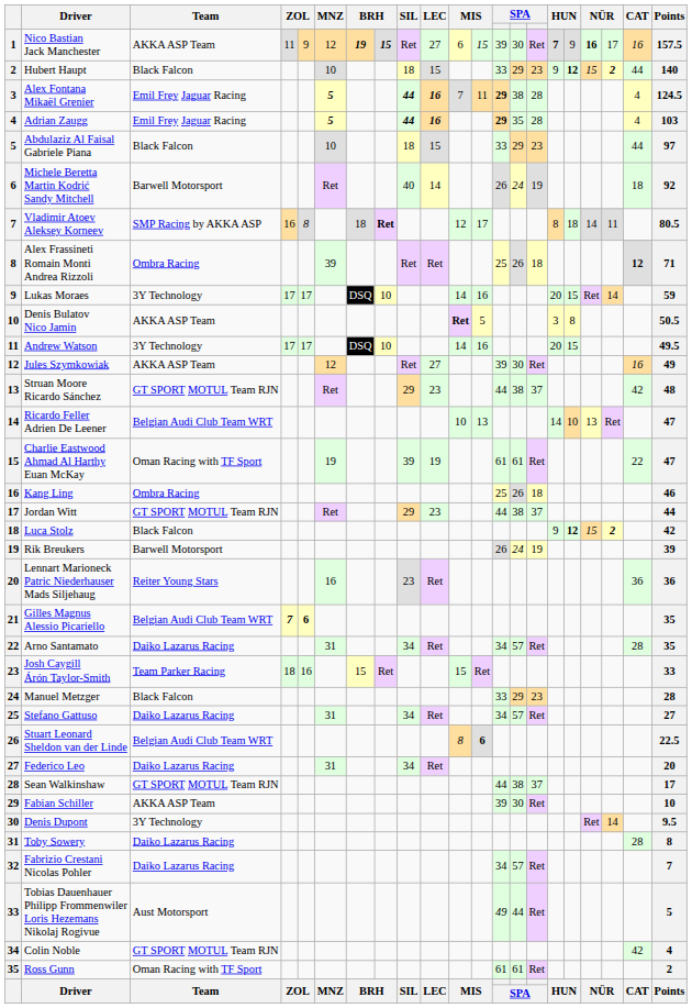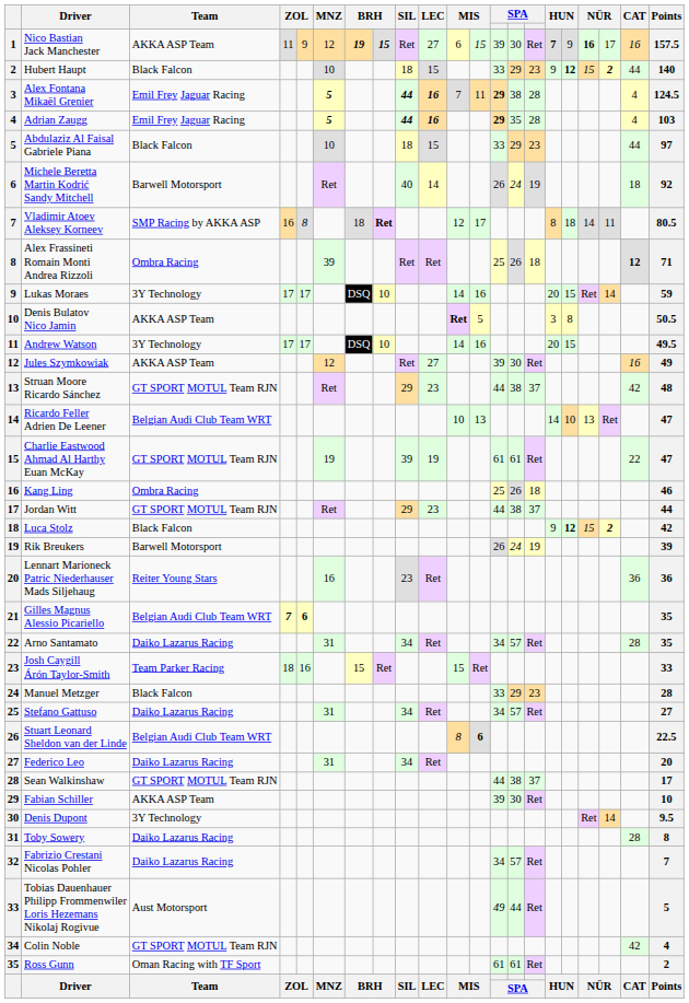 <table class="wikitable" style="font-size: 85%; text-align:center;">
 <tr>
 <th rowspan=2></th>
 <th rowspan=2>Driver</th>
 <th rowspan=2>Team</th>
 <th rowspan=2 colspan=2>ZOL<br></th>
 <th rowspan=2>MNZ<br></th>
 <th rowspan=2 colspan=2>BRH<br></th>
 <th rowspan=2>SIL<br></th>
 <th rowspan=2>LEC<br></th>
 <th rowspan=2 colspan=2>MIS<br></th>
 <th colspan=3><a href='#'>SPA</a><br></th>
 <th rowspan=2 colspan=2>HUN<br></th>
 <th rowspan=2 colspan=2>NÜR<br></th>
 <th rowspan=2>CAT<br></th>
 <th rowspan=2>Points</th>
 </tr>
 <tr>
 <th></th>
 <th></th>
 <th></th>
 </tr>
 <tr>
 <th>1</th>
 <td align=left> <a href='#'>Nico Bastian</a><br> Jack Manchester</td>
 <td align=left> AKKA ASP Team</td>
 <td style="background:#DFDFDF;">11</td>
 <td style="background:#FFDF9F;">9</td>
 <td style="background:#FFDF9F;">12</td>
 <td style="background:#FFDF9F;"><strong><em>19</em></strong></td>
 <td style="background:#DFDFDF;"><strong><em>15</em></strong></td>
 <td style="background:#EFCFFF;">Ret</td>
 <td style="background:#DFFFDF;">27</td>
 <td style="background:#FFFFBF;">6</td>
 <td style="background:#DFFFDF;"><em>15</em></td>
 <td style="background:#DFFFDF;">39</td>
 <td style="background:#DFFFDF;">30</td>
 <td style="background:#EFCFFF;">Ret</td>
 <td style="background:#DFDFDF;"><strong>7</strong></td>
 <td style="background:#DFDFDF;">9</td>
 <td style="background:#DFFFDF;"><strong>16</strong></td>
 <td style="background:#DFFFDF;">17</td>
 <td style="background:#FFDF9F;"><em>16</em></td>
 <th>157.5</th>
 </tr>
 <tr>
 <th>2</th>
 <td align=left> Hubert Haupt</td>
 <td align=left> Black Falcon</td>
 <td></td>
 <td></td>
 <td style="background:#DFDFDF;">10</td>
 <td></td>
 <td></td>
 <td style="background:#FFFFBF;">18</td>
 <td style="background:#DFDFDF;">15</td>
 <td></td>
 <td></td>
 <td style="background:#DFFFDF;">33</td>
 <td style="background:#FFDF9F;">29</td>
 <td style="background:#FFDF9F;">23</td>
 <td style="background:#DFFFDF;">9</td>
 <td style="background:#DFFFDF;"><strong>12</strong></td>
 <td style="background:#FFDF9F;"><em>15</em></td>
 <td style="background:#FFFFBF;"><strong><em>2</em></strong></td>
 <td style="background:#DFFFDF;">44</td>
 <th>140</th>
 </tr>
 <tr>
 <th>3</th>
 <td align=left> <a href='#'>Alex Fontana</a><br> <a href='#'>Mikaël Grenier</a></td>
 <td align=left> <a href='#'>Emil Frey</a> <a href='#'>Jaguar</a> Racing</td>
 <td></td>
 <td></td>
 <td style="background:#FFFFBF;"><strong><em>5</em></strong></td>
 <td></td>
 <td></td>
 <td style="background:#DFFFDF;"><strong><em>44</em></strong></td>
 <td style="background:#FFDF9F;"><strong><em>16</em></strong></td>
 <td style="background:#DFDFDF;">7</td>
 <td style="background:#FFDF9F;">11</td>
 <td style="background:#FFDF9F;"><strong>29</strong></td>
 <td style="background:#DFFFDF;">38</td>
 <td style="background:#DFFFDF;">28</td>
 <td></td>
 <td></td>
 <td></td>
 <td></td>
 <td style="background:#FFFFBF;">4</td>
 <th>124.5</th>
 </tr>
 <tr>
 <th>4</th>
 <td align=left> <a href='#'>Adrian Zaugg</a></td>
 <td align=left> <a href='#'>Emil Frey</a> <a href='#'>Jaguar</a> Racing</td>
 <td></td>
 <td></td>
 <td style="background:#FFFFBF;"><strong><em>5</em></strong></td>
 <td></td>
 <td></td>
 <td style="background:#DFFFDF;"><strong><em>44</em></strong></td>
 <td style="background:#FFDF9F;"><strong><em>16</em></strong></td>
 <td></td>
 <td></td>
 <td style="background:#FFDF9F;"><strong>29</strong></td>
 <td style="background:#DFFFDF;">35</td>
 <td style="background:#DFFFDF;">28</td>
 <td></td>
 <td></td>
 <td></td>
 <td></td>
 <td style="background:#FFFFBF;">4</td>
 <th>103</th>
 </tr>
 <tr>
 <th>5</th>
 <td align=left> <a href='#'>Abdulaziz Al Faisal</a><br> Gabriele Piana</td>
 <td align=left> Black Falcon</td>
 <td></td>
 <td></td>
 <td style="background:#DFDFDF;">10</td>
 <td></td>
 <td></td>
 <td style="background:#FFFFBF;">18</td>
 <td style="background:#DFDFDF;">15</td>
 <td></td>
 <td></td>
 <td style="background:#DFFFDF;">33</td>
 <td style="background:#FFDF9F;">29</td>
 <td style="background:#FFDF9F;">23</td>
 <td></td>
 <td></td>
 <td></td>
 <td></td>
 <td style="background:#DFFFDF;">44</td>
 <th>97</th>
 </tr>
 <tr>
 <th>6</th>
 <td align=left> <a href='#'>Michele Beretta</a><br> <a href='#'>Martin Kodrić</a><br> <a href='#'>Sandy Mitchell</a></td>
 <td align=left> Barwell Motorsport</td>
 <td></td>
 <td></td>
 <td style="background:#EFCFFF;">Ret</td>
 <td></td>
 <td></td>
 <td style="background:#DFFFDF;">40</td>
 <td style="background:#FFFFBF;">14</td>
 <td></td>
 <td></td>
 <td style="background:#DFDFDF;">26</td>
 <td style="background:#FFFFBF;"><em>24</em></td>
 <td style="background:#DFDFDF;">19</td>
 <td></td>
 <td></td>
 <td></td>
 <td></td>
 <td style="background:#DFFFDF;">18</td>
 <th>92</th>
 </tr>
 <tr>
 <th>7</th>
 <td align=left> <a href='#'>Vladimir Atoev</a><br> <a href='#'>Aleksey Korneev</a></td>
 <td align=left> <a href='#'>SMP Racing</a> by AKKA ASP</td>
 <td style="background:#FFDF9F;">16</td>
 <td style="background:#DFDFDF;"><em>8</em></td>
 <td></td>
 <td style="background:#DFDFDF;">18</td>
 <td style="background:#EFCFFF;"><strong>Ret</strong></td>
 <td></td>
 <td></td>
 <td style="background:#DFFFDF;">12</td>
 <td style="background:#DFFFDF;">17</td>
 <td></td>
 <td></td>
 <td></td>
 <td style="background:#FFDF9F;">8</td>
 <td style="background:#DFFFDF;">18</td>
 <td style="background:#DFDFDF;">14</td>
 <td style="background:#DFDFDF;">11</td>
 <td></td>
 <th>80.5</th>
 </tr>
 <tr>
 <th>8</th>
 <td align=left> Alex Frassineti<br> Romain Monti<br> Andrea Rizzoli</td>
 <td align=left> <a href='#'>Ombra Racing</a></td>
 <td></td>
 <td></td>
 <td style="background:#DFFFDF;">39</td>
 <td></td>
 <td></td>
 <td style="background:#EFCFFF;">Ret</td>
 <td style="background:#EFCFFF;">Ret</td>
 <td></td>
 <td></td>
 <td style="background:#FFFFBF;">25</td>
 <td style="background:#DFDFDF;">26</td>
 <td style="background:#FFFFBF;">18</td>
 <td></td>
 <td></td>
 <td></td>
 <td></td>
 <td style="background:#DFDFDF;"><strong>12</strong></td>
 <th>71</th>
 </tr>
 <tr>
 <th>9</th>
 <td align=left> Lukas Moraes</td>
 <td align=left> 3Y Technology</td>
 <td style="background:#DFFFDF;">17</td>
 <td style="background:#DFFFDF;">17</td>
 <td></td>
 <td style="background:#000000; color:white;">DSQ</td>
 <td style="background:#FFFFBF;">10</td>
 <td></td>
 <td></td>
 <td style="background:#DFFFDF;">14</td>
 <td style="background:#DFFFDF;">16</td>
 <td></td>
 <td></td>
 <td></td>
 <td style="background:#DFFFDF;">20</td>
 <td style="background:#DFFFDF;">15</td>
 <td style="background:#EFCFFF;">Ret</td>
 <td style="background:#FFDF9F;">14</td>
 <td></td>
 <th>59</th>
 </tr>
 <tr>
 <th>10</th>
 <td align=left> Denis Bulatov<br> <a href='#'>Nico Jamin</a></td>
 <td align=left> AKKA ASP Team</td>
 <td></td>
 <td></td>
 <td></td>
 <td></td>
 <td></td>
 <td></td>
 <td></td>
 <td style="background:#EFCFFF;"><strong>Ret</strong></td>
 <td style="background:#FFFFBF;">5</td>
 <td></td>
 <td></td>
 <td></td>
 <td style="background:#FFFFBF;">3</td>
 <td style="background:#FFFFBF;">8</td>
 <td></td>
 <td></td>
 <td></td>
 <th>50.5</th>
 </tr>
 <tr>
 <th>11</th>
 <td align=left> <a href='#'>Andrew Watson</a></td>
 <td align=left> 3Y Technology</td>
 <td style="background:#DFFFDF;">17</td>
 <td style="background:#DFFFDF;">17</td>
 <td></td>
 <td style="background:#000000; color:white;">DSQ</td>
 <td style="background:#FFFFBF;">10</td>
 <td></td>
 <td></td>
 <td style="background:#DFFFDF;">14</td>
 <td style="background:#DFFFDF;">16</td>
 <td></td>
 <td></td>
 <td></td>
 <td style="background:#DFFFDF;">20</td>
 <td style="background:#DFFFDF;">15</td>
 <td></td>
 <td></td>
 <td></td>
 <th>49.5</th>
 </tr>
 <tr>
 <th>12</th>
 <td align=left> <a href='#'>Jules Szymkowiak</a></td>
 <td align=left> AKKA ASP Team</td>
 <td></td>
 <td></td>
 <td style="background:#FFDF9F;">12</td>
 <td></td>
 <td></td>
 <td style="background:#EFCFFF;">Ret</td>
 <td style="background:#DFFFDF;">27</td>
 <td></td>
 <td></td>
 <td style="background:#DFFFDF;">39</td>
 <td style="background:#DFFFDF;">30</td>
 <td style="background:#EFCFFF;">Ret</td>
 <td></td>
 <td></td>
 <td></td>
 <td></td>
 <td style="background:#FFDF9F;"><em>16</em></td>
 <th>49</th>
 </tr>
 <tr>
 <th>13</th>
 <td align=left> Struan Moore<br> Ricardo Sánchez</td>
 <td align=left> <a href='#'>GT SPORT</a> <a href='#'>MOTUL</a> Team RJN</td>
 <td></td>
 <td></td>
 <td style="background:#EFCFFF;">Ret</td>
 <td></td>
 <td></td>
 <td style="background:#FFDF9F;">29</td>
 <td style="background:#DFFFDF;">23</td>
 <td></td>
 <td></td>
 <td style="background:#DFFFDF;">44</td>
 <td style="background:#DFFFDF;">38</td>
 <td style="background:#DFFFDF;">37</td>
 <td></td>
 <td></td>
 <td></td>
 <td></td>
 <td style="background:#DFFFDF;">42</td>
 <th>48</th>
 </tr>
 <tr>
 <th>14</th>
 <td align=left> <a href='#'>Ricardo Feller</a><br> Adrien De Leener</td>
 <td align=left> <a href='#'>Belgian Audi Club Team WRT</a></td>
 <td></td>
 <td></td>
 <td></td>
 <td></td>
 <td></td>
 <td></td>
 <td></td>
 <td style="background:#DFFFDF;">10</td>
 <td style="background:#DFFFDF;">13</td>
 <td></td>
 <td></td>
 <td></td>
 <td style="background:#DFFFDF;">14</td>
 <td style="background:#FFDF9F;">10</td>
 <td style="background:#FFFFBF;">13</td>
 <td style="background:#EFCFFF;">Ret</td>
 <td></td>
 <th>47</th>
 </tr>
 <tr>
 <th>15</th>
 <td align=left> <a href='#'>Charlie Eastwood</a><br> <a href='#'>Ahmad Al Harthy</a><br> Euan McKay</td>
-<td align=left> Oman Racing with <a href='#'>TF Sport</a></td>
+<td align=left> <a href='#'>GT SPORT</a> <a href='#'>MOTUL</a> Team RJN</td>
 <td></td>
 <td></td>
 <td style="background:#DFFFDF;">19</td>
 <td></td>
 <td></td>
 <td style="background:#DFFFDF;">39</td>
 <td style="background:#DFFFDF;">19</td>
 <td></td>
 <td></td>
 <td style="background:#DFFFDF;">61</td>
 <td style="background:#DFFFDF;">61</td>
 <td style="background:#EFCFFF;">Ret</td>
 <td></td>
 <td></td>
 <td></td>
 <td></td>
 <td style="background:#DFFFDF;">22</td>
 <th>47</th>
 </tr>
 <tr>
 <th>16</th>
 <td align=left> <a href='#'>Kang Ling</a></td>
 <td align=left> <a href='#'>Ombra Racing</a></td>
 <td></td>
 <td></td>
 <td></td>
 <td></td>
 <td></td>
 <td></td>
 <td></td>
 <td></td>
 <td></td>
 <td style="background:#FFFFBF;">25</td>
 <td style="background:#DFDFDF;">26</td>
 <td style="background:#FFFFBF;">18</td>
 <td></td>
 <td></td>
 <td></td>
 <td></td>
 <td></td>
 <th>46</th>
 </tr>
 <tr>
 <th>17</th>
 <td align=left> Jordan Witt</td>
 <td align=left> <a href='#'>GT SPORT</a> <a href='#'>MOTUL</a> Team RJN</td>
 <td></td>
 <td></td>
 <td style="background:#EFCFFF;">Ret</td>
 <td></td>
 <td></td>
 <td style="background:#FFDF9F;">29</td>
 <td style="background:#DFFFDF;">23</td>
 <td></td>
 <td></td>
 <td style="background:#DFFFDF;">44</td>
 <td style="background:#DFFFDF;">38</td>
 <td style="background:#DFFFDF;">37</td>
 <td></td>
 <td></td>
 <td></td>
 <td></td>
 <td></td>
 <th>44</th>
 </tr>
 <tr>
 <th>18</th>
 <td align=left> <a href='#'>Luca Stolz</a></td>
 <td align=left> Black Falcon</td>
 <td></td>
 <td></td>
 <td></td>
 <td></td>
 <td></td>
 <td></td>
 <td></td>
 <td></td>
 <td></td>
 <td></td>
 <td></td>
 <td></td>
 <td style="background:#DFFFDF;">9</td>
 <td style="background:#DFFFDF;"><strong>12</strong></td>
 <td style="background:#FFDF9F;"><em>15</em></td>
 <td style="background:#FFFFBF;"><strong><em>2</em></strong></td>
 <td></td>
 <th>42</th>
 </tr>
 <tr>
 <th>19</th>
 <td align=left> Rik Breukers</td>
 <td align=left> Barwell Motorsport</td>
 <td></td>
 <td></td>
 <td></td>
 <td></td>
 <td></td>
 <td></td>
 <td></td>
 <td></td>
 <td></td>
 <td style="background:#DFDFDF;">26</td>
 <td style="background:#FFFFBF;"><em>24</em></td>
 <td style="background:#FFFFBF;">19</td>
 <td></td>
 <td></td>
 <td></td>
 <td></td>
 <td></td>
 <th>39</th>
 </tr>
 <tr>
 <th>20</th>
 <td align=left> Lennart Marioneck<br> <a href='#'>Patric Niederhauser</a><br> Mads Siljehaug</td>
 <td align=left> <a href='#'>Reiter Young Stars</a></td>
 <td></td>
 <td></td>
 <td style="background:#DFFFDF;">16</td>
 <td></td>
 <td></td>
 <td style="background:#DFDFDF;">23</td>
 <td style="background:#EFCFFF;">Ret</td>
 <td></td>
 <td></td>
 <td></td>
 <td></td>
 <td></td>
 <td></td>
 <td></td>
 <td></td>
 <td></td>
 <td style="background:#DFFFDF;">36</td>
 <th>36</th>
 </tr>
 <tr>
 <th>21</th>
 <td align=left> <a href='#'>Gilles Magnus</a><br> <a href='#'>Alessio Picariello</a></td>
 <td align=left> <a href='#'>Belgian Audi Club Team WRT</a></td>
 <td style="background:#FFFFBF;"><strong><em>7</em></strong></td>
 <td style="background:#FFFFBF;"><strong>6</strong></td>
 <td></td>
 <td></td>
 <td></td>
 <td></td>
 <td></td>
 <td></td>
 <td></td>
 <td></td>
 <td></td>
 <td></td>
 <td></td>
 <td></td>
 <td></td>
 <td></td>
 <td></td>
 <th>35</th>
 </tr>
 <tr>
 <th>22</th>
 <td align=left> Arno Santamato</td>
 <td align=left> <a href='#'>Daiko Lazarus Racing</a></td>
 <td></td>
 <td></td>
 <td style="background:#DFFFDF;">31</td>
 <td></td>
 <td></td>
 <td style="background:#DFFFDF;">34</td>
 <td style="background:#EFCFFF;">Ret</td>
 <td></td>
 <td></td>
 <td style="background:#DFFFDF;">34</td>
 <td style="background:#DFFFDF;">57</td>
 <td style="background:#EFCFFF;">Ret</td>
 <td></td>
 <td></td>
 <td></td>
 <td></td>
 <td style="background:#DFFFDF;">28</td>
 <th>35</th>
 </tr>
 <tr>
 <th>23</th>
 <td align=left> <a href='#'>Josh Caygill</a><br> <a href='#'>Árón Taylor-Smith</a></td>
 <td align=left> <a href='#'>Team Parker Racing</a></td>
 <td style="background:#DFFFDF;">18</td>
 <td style="background:#DFFFDF;">16</td>
 <td></td>
 <td style="background:#FFFFBF;">15</td>
 <td style="background:#EFCFFF;">Ret</td>
 <td></td>
 <td></td>
 <td style="background:#DFFFDF;">15</td>
 <td style="background:#EFCFFF;">Ret</td>
 <td></td>
 <td></td>
 <td></td>
 <td></td>
 <td></td>
 <td></td>
 <td></td>
 <td></td>
 <th>33</th>
 </tr>
 <tr>
 <th>24</th>
 <td align=left> Manuel Metzger</td>
 <td align=left> Black Falcon</td>
 <td></td>
 <td></td>
 <td></td>
 <td></td>
 <td></td>
 <td></td>
 <td></td>
 <td></td>
 <td></td>
 <td style="background:#DFFFDF;">33</td>
 <td style="background:#FFDF9F;">29</td>
 <td style="background:#FFDF9F;">23</td>
 <td></td>
 <td></td>
 <td></td>
 <td></td>
 <td></td>
 <th>28</th>
 </tr>
 <tr>
 <th>25</th>
 <td align=left> <a href='#'>Stefano Gattuso</a></td>
 <td align=left> <a href='#'>Daiko Lazarus Racing</a></td>
 <td></td>
 <td></td>
 <td style="background:#DFFFDF;">31</td>
 <td></td>
 <td></td>
 <td style="background:#DFFFDF;">34</td>
 <td style="background:#EFCFFF;">Ret</td>
 <td></td>
 <td></td>
 <td style="background:#DFFFDF;">34</td>
 <td style="background:#DFFFDF;">57</td>
 <td style="background:#EFCFFF;">Ret</td>
 <td></td>
 <td></td>
 <td></td>
 <td></td>
 <td></td>
 <th>27</th>
 </tr>
 <tr>
 <th>26</th>
 <td align=left> <a href='#'>Stuart Leonard</a><br> <a href='#'>Sheldon van der Linde</a></td>
 <td align=left> <a href='#'>Belgian Audi Club Team WRT</a></td>
 <td></td>
 <td></td>
 <td></td>
 <td></td>
 <td></td>
 <td></td>
 <td></td>
 <td style="background:#FFDF9F;"><em>8</em></td>
 <td style="background:#DFDFDF;"><strong>6</strong></td>
 <td></td>
 <td></td>
 <td></td>
 <td></td>
 <td></td>
 <td></td>
 <td></td>
 <td></td>
 <th>22.5</th>
 </tr>
 <tr>
 <th>27</th>
 <td align=left> <a href='#'>Federico Leo</a></td>
 <td align=left> <a href='#'>Daiko Lazarus Racing</a></td>
 <td></td>
 <td></td>
 <td style="background:#DFFFDF;">31</td>
 <td></td>
 <td></td>
 <td style="background:#DFFFDF;">34</td>
 <td style="background:#EFCFFF;">Ret</td>
 <td></td>
 <td></td>
 <td></td>
 <td></td>
 <td></td>
 <td></td>
 <td></td>
 <td></td>
 <td></td>
 <td></td>
 <th>20</th>
 </tr>
 <tr>
 <th>28</th>
 <td align=left> Sean Walkinshaw</td>
 <td align=left> <a href='#'>GT SPORT</a> <a href='#'>MOTUL</a> Team RJN</td>
 <td></td>
 <td></td>
 <td></td>
 <td></td>
 <td></td>
 <td></td>
 <td></td>
 <td></td>
 <td></td>
 <td style="background:#DFFFDF;">44</td>
 <td style="background:#DFFFDF;">38</td>
 <td style="background:#DFFFDF;">37</td>
 <td></td>
 <td></td>
 <td></td>
 <td></td>
 <td></td>
 <th>17</th>
 </tr>
 <tr>
 <th>29</th>
 <td align=left> <a href='#'>Fabian Schiller</a></td>
 <td align=left> AKKA ASP Team</td>
 <td></td>
 <td></td>
 <td></td>
 <td></td>
 <td></td>
 <td></td>
 <td></td>
 <td></td>
 <td></td>
 <td style="background:#DFFFDF;">39</td>
 <td style="background:#DFFFDF;">30</td>
 <td style="background:#EFCFFF;">Ret</td>
 <td></td>
 <td></td>
 <td></td>
 <td></td>
 <td></td>
 <th>10</th>
 </tr>
 <tr>
 <th>30</th>
 <td align=left> <a href='#'>Denis Dupont</a></td>
 <td align=left> 3Y Technology</td>
 <td></td>
 <td></td>
 <td></td>
 <td></td>
 <td></td>
 <td></td>
 <td></td>
 <td></td>
 <td></td>
 <td></td>
 <td></td>
 <td></td>
 <td></td>
 <td></td>
 <td style="background:#EFCFFF;">Ret</td>
 <td style="background:#FFDF9F;">14</td>
 <td></td>
 <th>9.5</th>
 </tr>
 <tr>
 <th>31</th>
 <td align=left> <a href='#'>Toby Sowery</a></td>
 <td align=left> <a href='#'>Daiko Lazarus Racing</a></td>
 <td></td>
 <td></td>
 <td></td>
 <td></td>
 <td></td>
 <td></td>
 <td></td>
 <td></td>
 <td></td>
 <td></td>
 <td></td>
 <td></td>
 <td></td>
 <td></td>
 <td></td>
 <td></td>
 <td style="background:#DFFFDF;">28</td>
 <th>8</th>
 </tr>
 <tr>
 <th>32</th>
 <td align=left> <a href='#'>Fabrizio Crestani</a><br> Nicolas Pohler</td>
 <td align=left> <a href='#'>Daiko Lazarus Racing</a></td>
 <td></td>
 <td></td>
 <td></td>
 <td></td>
 <td></td>
 <td></td>
 <td></td>
 <td></td>
 <td></td>
 <td style="background:#DFFFDF;">34</td>
 <td style="background:#DFFFDF;">57</td>
 <td style="background:#EFCFFF;">Ret</td>
 <td></td>
 <td></td>
 <td></td>
 <td></td>
 <td></td>
 <th>7</th>
 </tr>
 <tr>
 <th>33</th>
 <td align=left> Tobias Dauenhauer<br> Philipp Frommenwiler<br> <a href='#'>Loris Hezemans</a><br> Nikolaj Rogivue</td>
 <td align=left> Aust Motorsport</td>
 <td></td>
 <td></td>
 <td></td>
 <td></td>
 <td></td>
 <td></td>
 <td></td>
 <td></td>
 <td></td>
 <td style="background:#DFFFDF;"><em>49</em></td>
 <td style="background:#DFFFDF;">44</td>
 <td style="background:#EFCFFF;">Ret</td>
 <td></td>
 <td></td>
 <td></td>
 <td></td>
 <td></td>
 <th>5</th>
 </tr>
 <tr>
 <th>34</th>
 <td align=left> Colin Noble</td>
 <td align=left> <a href='#'>GT SPORT</a> <a href='#'>MOTUL</a> Team RJN</td>
 <td></td>
 <td></td>
 <td></td>
 <td></td>
 <td></td>
 <td></td>
 <td></td>
 <td></td>
 <td></td>
 <td></td>
 <td></td>
 <td></td>
 <td></td>
 <td></td>
 <td></td>
 <td></td>
 <td style="background:#DFFFDF;">42</td>
 <th>4</th>
 </tr>
 <tr>
 <th>35</th>
 <td align=left> <a href='#'>Ross Gunn</a></td>
 <td align=left> Oman Racing with <a href='#'>TF Sport</a></td>
 <td></td>
 <td></td>
 <td></td>
 <td></td>
 <td></td>
 <td></td>
 <td></td>
 <td></td>
 <td></td>
 <td style="background:#DFFFDF;">61</td>
 <td style="background:#DFFFDF;">61</td>
 <td style="background:#EFCFFF;">Ret</td>
 <td></td>
 <td></td>
 <td></td>
 <td></td>
 <td></td>
 <th>2</th>
 </tr>
 <tr valign="top">
 <th valign=middle rowspan=2></th>
 <th valign=middle rowspan=2>Driver</th>
 <th valign=middle rowspan=2>Team</th>
 <th valign=middle rowspan=2 colspan=2>ZOL<br></th>
 <th valign=middle rowspan=2>MNZ<br></th>
 <th valign=middle rowspan=2 colspan=2>BRH<br></th>
 <th valign=middle rowspan=2>SIL<br></th>
 <th valign=middle rowspan=2>LEC<br></th>
 <th valign=middle rowspan=2 colspan=2>MIS<br></th>
 <th></th>
 <th></th>
 <th></th>
 <th valign=middle rowspan=2 colspan=2>HUN<br></th>
 <th valign=middle rowspan=2 colspan=2>NÜR<br></th>
 <th valign=middle rowspan=2>CAT<br></th>
 <th valign=middle rowspan=2>Points</th>
 </tr>
 <tr>
 <th colspan=3><a href='#'>SPA</a><br></th>
 </tr>
 </table>
